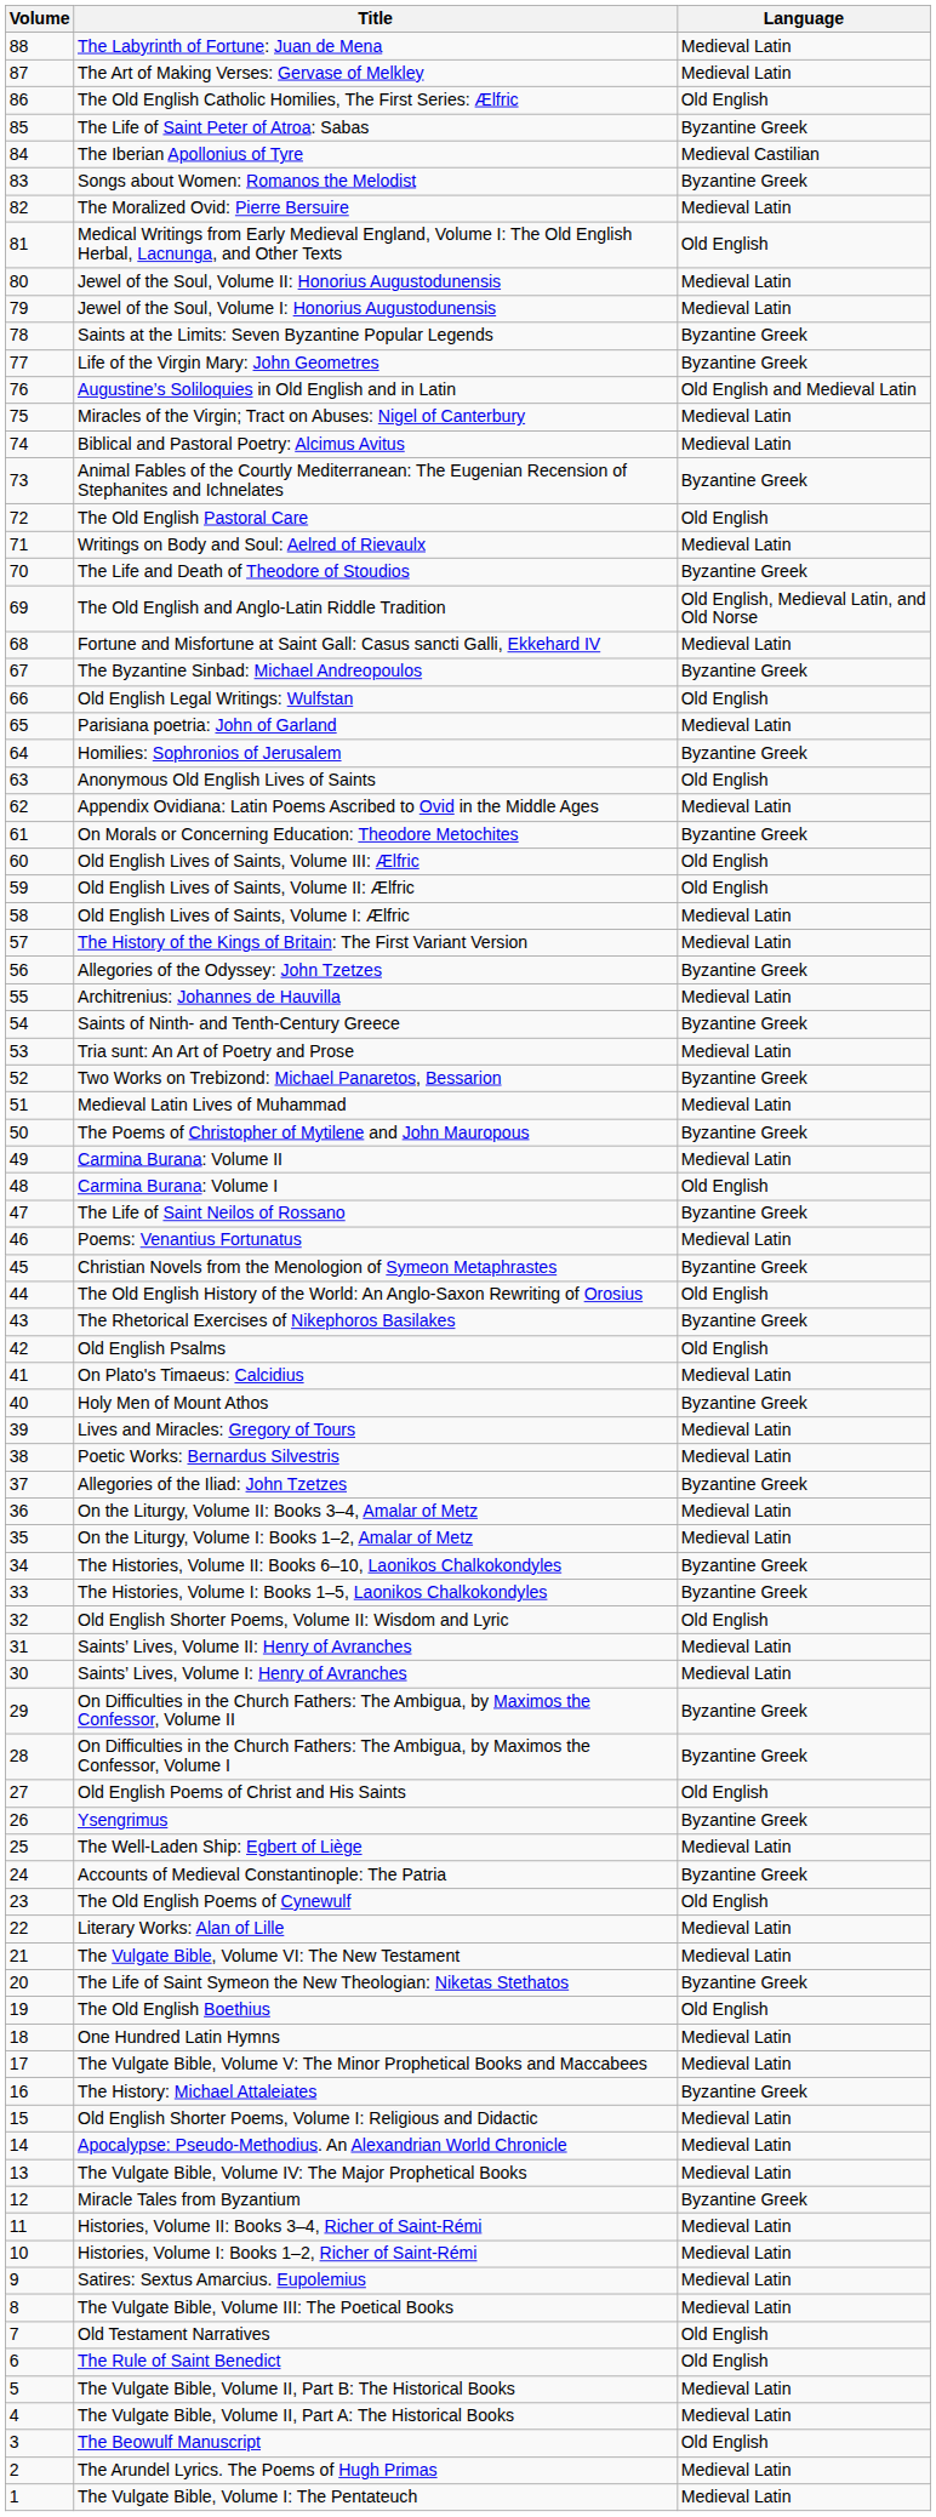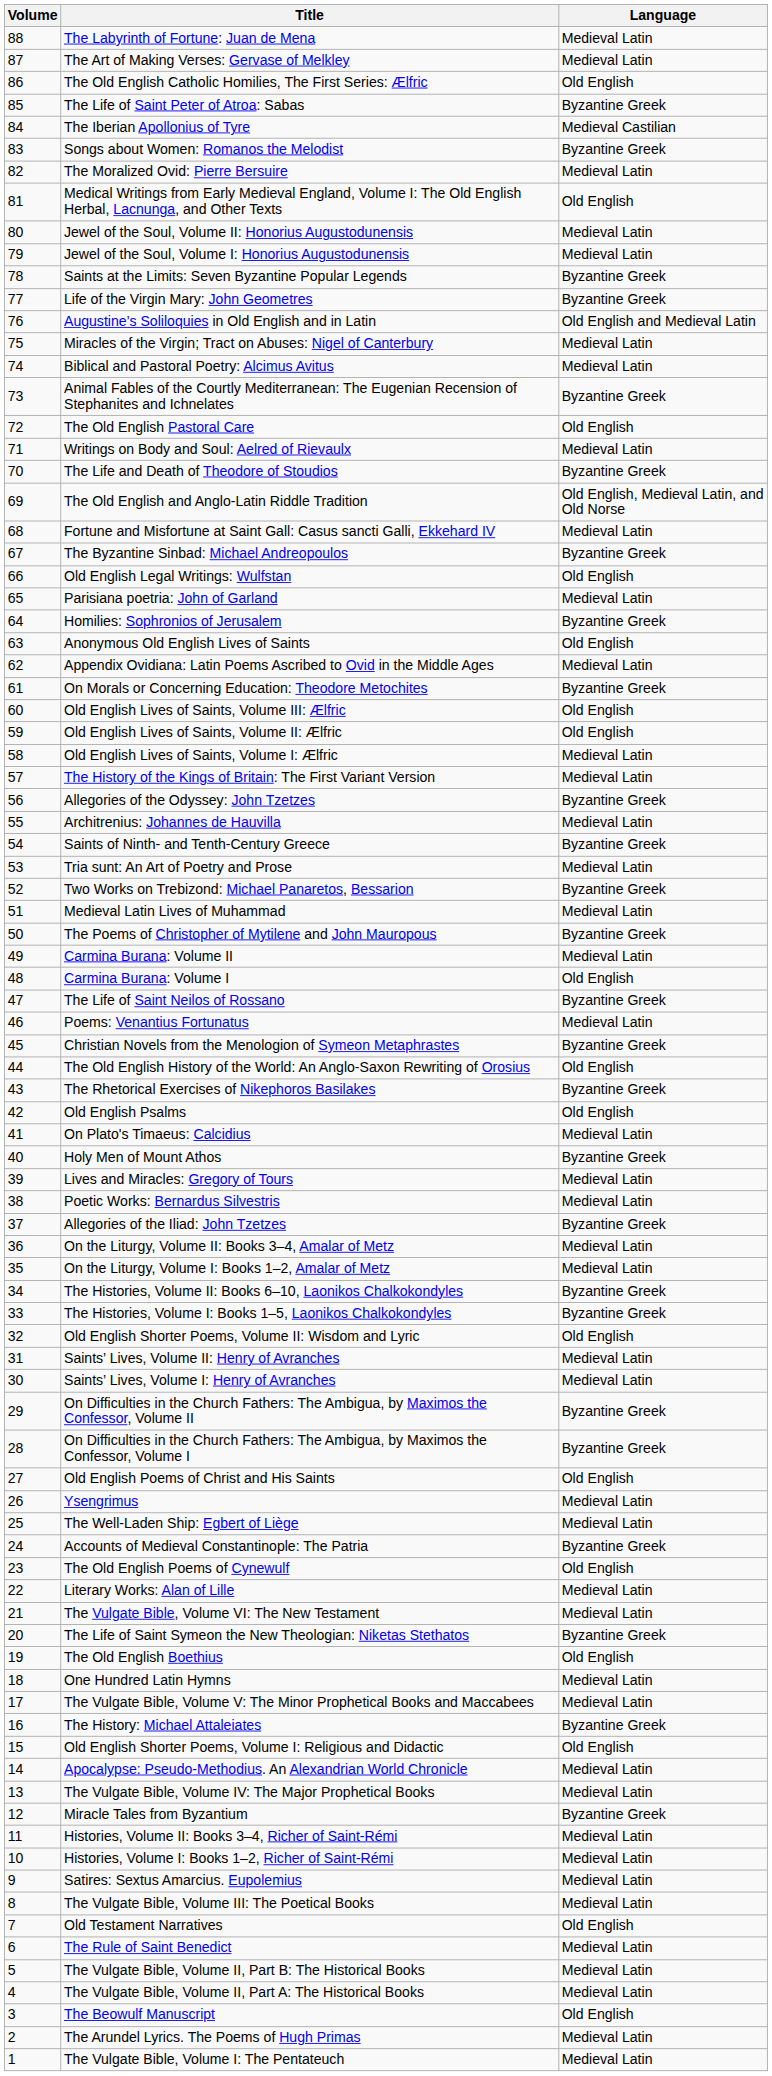 <table class="wikitable sortable">
 <tr>
 <th>Volume</th>
 <th>Title</th>
 <th>Language</th>
 </tr>
 <tr>
 <td>88</td>
 <td><a href='#'>The Labyrinth of Fortune</a>: <a href='#'>Juan de Mena</a></td>
 <td>Medieval Latin</td>
 </tr>
 <tr>
 <td>87</td>
 <td>The Art of Making Verses: <a href='#'>Gervase of Melkley</a></td>
 <td>Medieval Latin</td>
 </tr>
 <tr>
 <td>86</td>
 <td>The Old English Catholic Homilies, The First Series: <a href='#'>Ælfric</a></td>
 <td>Old English</td>
 </tr>
 <tr>
 <td>85</td>
 <td>The Life of <a href='#'>Saint Peter of Atroa</a>: Sabas</td>
 <td>Byzantine Greek</td>
 </tr>
 <tr>
 <td>84</td>
 <td>The Iberian <a href='#'>Apollonius of Tyre</a></td>
 <td>Medieval Castilian</td>
 </tr>
 <tr>
 <td>83</td>
 <td>Songs about Women: <a href='#'>Romanos the Melodist</a></td>
 <td>Byzantine Greek</td>
 </tr>
 <tr>
 <td>82</td>
 <td>The Moralized Ovid: <a href='#'>Pierre Bersuire</a></td>
 <td>Medieval Latin</td>
 </tr>
 <tr>
 <td>81</td>
 <td>Medical Writings from Early Medieval England, Volume I: The Old English Herbal, <a href='#'>Lacnunga</a>, and Other Texts</td>
 <td>Old English</td>
 </tr>
 <tr>
 <td>80</td>
 <td>Jewel of the Soul, Volume II: <a href='#'>Honorius Augustodunensis</a></td>
 <td>Medieval Latin</td>
 </tr>
 <tr>
 <td>79</td>
 <td>Jewel of the Soul, Volume I: <a href='#'>Honorius Augustodunensis</a></td>
 <td>Medieval Latin</td>
 </tr>
 <tr>
 <td>78</td>
 <td>Saints at the Limits: Seven Byzantine Popular Legends</td>
 <td>Byzantine Greek</td>
 </tr>
 <tr>
 <td>77</td>
 <td>Life of the Virgin Mary: <a href='#'>John Geometres</a></td>
 <td>Byzantine Greek</td>
 </tr>
 <tr>
 <td>76</td>
 <td><a href='#'>Augustine’s Soliloquies</a> in Old English and in Latin</td>
 <td>Old English and Medieval Latin</td>
 </tr>
 <tr>
 <td>75</td>
 <td>Miracles of the Virgin; Tract on Abuses: <a href='#'>Nigel of Canterbury</a></td>
 <td>Medieval Latin</td>
 </tr>
 <tr>
 <td>74</td>
 <td>Biblical and Pastoral Poetry: <a href='#'>Alcimus Avitus</a></td>
 <td>Medieval Latin</td>
 </tr>
 <tr>
 <td>73</td>
 <td>Animal Fables of the Courtly Mediterranean: The Eugenian Recension of Stephanites and Ichnelates</td>
 <td>Byzantine Greek</td>
 </tr>
 <tr>
 <td>72</td>
 <td>The Old English <a href='#'>Pastoral Care</a></td>
 <td>Old English</td>
 </tr>
 <tr>
 <td>71</td>
 <td>Writings on Body and Soul: <a href='#'>Aelred of Rievaulx</a></td>
 <td>Medieval Latin</td>
 </tr>
 <tr>
 <td>70</td>
 <td>The Life and Death of <a href='#'>Theodore of Stoudios</a></td>
 <td>Byzantine Greek</td>
 </tr>
 <tr>
 <td>69</td>
 <td>The Old English and Anglo-Latin Riddle Tradition</td>
 <td>Old English, Medieval Latin, and Old Norse</td>
 </tr>
 <tr>
 <td>68</td>
 <td>Fortune and Misfortune at Saint Gall: Casus sancti Galli, <a href='#'>Ekkehard IV</a></td>
 <td>Medieval Latin</td>
 </tr>
 <tr>
 <td>67</td>
 <td>The Byzantine Sinbad: <a href='#'>Michael Andreopoulos</a></td>
 <td>Byzantine Greek</td>
 </tr>
 <tr>
 <td>66</td>
 <td>Old English Legal Writings: <a href='#'>Wulfstan</a></td>
 <td>Old English</td>
 </tr>
 <tr>
 <td>65</td>
 <td>Parisiana poetria: <a href='#'>John of Garland</a></td>
 <td>Medieval Latin</td>
 </tr>
 <tr>
 <td>64</td>
 <td>Homilies: <a href='#'>Sophronios of Jerusalem</a></td>
 <td>Byzantine Greek</td>
 </tr>
 <tr>
 <td>63</td>
 <td>Anonymous Old English Lives of Saints</td>
 <td>Old English</td>
 </tr>
 <tr>
 <td>62</td>
 <td>Appendix Ovidiana: Latin Poems Ascribed to <a href='#'>Ovid</a> in the Middle Ages</td>
 <td>Medieval Latin</td>
 </tr>
 <tr>
 <td>61</td>
 <td>On Morals or Concerning Education: <a href='#'>Theodore Metochites</a></td>
 <td>Byzantine Greek</td>
 </tr>
 <tr>
 <td>60</td>
 <td>Old English Lives of Saints, Volume III: <a href='#'>Ælfric</a></td>
 <td>Old English</td>
 </tr>
 <tr>
 <td>59</td>
 <td>Old English Lives of Saints, Volume II: Ælfric</td>
 <td>Old English</td>
 </tr>
 <tr>
 <td>58</td>
 <td>Old English Lives of Saints, Volume I: Ælfric</td>
 <td>Medieval Latin</td>
 </tr>
 <tr>
 <td>57</td>
 <td><a href='#'>The History of the Kings of Britain</a>: The First Variant Version</td>
 <td>Medieval Latin</td>
 </tr>
 <tr>
 <td>56</td>
 <td>Allegories of the Odyssey: <a href='#'>John Tzetzes</a></td>
 <td>Byzantine Greek</td>
 </tr>
 <tr>
 <td>55</td>
 <td>Architrenius: <a href='#'>Johannes de Hauvilla</a></td>
 <td>Medieval Latin</td>
 </tr>
 <tr>
 <td>54</td>
 <td>Saints of Ninth- and Tenth-Century Greece</td>
 <td>Byzantine Greek</td>
 </tr>
 <tr>
 <td>53</td>
 <td>Tria sunt: An Art of Poetry and Prose</td>
 <td>Medieval Latin</td>
 </tr>
 <tr>
 <td>52</td>
 <td>Two Works on Trebizond: <a href='#'>Michael Panaretos</a>, <a href='#'>Bessarion</a></td>
 <td>Byzantine Greek</td>
 </tr>
 <tr>
 <td>51</td>
 <td>Medieval Latin Lives of Muhammad</td>
 <td>Medieval Latin</td>
 </tr>
 <tr>
 <td>50</td>
 <td>The Poems of <a href='#'>Christopher of Mytilene</a> and <a href='#'>John Mauropous</a></td>
 <td>Byzantine Greek</td>
 </tr>
 <tr>
 <td>49</td>
 <td><a href='#'>Carmina Burana</a>: Volume II</td>
 <td>Medieval Latin</td>
 </tr>
 <tr>
 <td>48</td>
 <td><a href='#'>Carmina Burana</a>: Volume I</td>
 <td>Old English</td>
 </tr>
 <tr>
 <td>47</td>
 <td>The Life of <a href='#'>Saint Neilos of Rossano</a></td>
 <td>Byzantine Greek</td>
 </tr>
 <tr>
 <td>46</td>
 <td>Poems: <a href='#'>Venantius Fortunatus</a></td>
 <td>Medieval Latin</td>
 </tr>
 <tr>
 <td>45</td>
 <td>Christian Novels from the Menologion of <a href='#'>Symeon Metaphrastes</a></td>
 <td>Byzantine Greek</td>
 </tr>
 <tr>
 <td>44</td>
 <td>The Old English History of the World: An Anglo-Saxon Rewriting of <a href='#'>Orosius</a></td>
 <td>Old English</td>
 </tr>
 <tr>
 <td>43</td>
 <td>The Rhetorical Exercises of <a href='#'>Nikephoros Basilakes</a></td>
 <td>Byzantine Greek</td>
 </tr>
 <tr>
 <td>42</td>
 <td>Old English Psalms</td>
 <td>Old English</td>
 </tr>
 <tr>
 <td>41</td>
 <td>On Plato's Timaeus: <a href='#'>Calcidius</a></td>
 <td>Medieval Latin</td>
 </tr>
 <tr>
 <td>40</td>
 <td>Holy Men of Mount Athos</td>
 <td>Byzantine Greek</td>
 </tr>
 <tr>
 <td>39</td>
 <td>Lives and Miracles: <a href='#'>Gregory of Tours</a></td>
 <td>Medieval Latin</td>
 </tr>
 <tr>
 <td>38</td>
 <td>Poetic Works: <a href='#'>Bernardus Silvestris</a></td>
 <td>Medieval Latin</td>
 </tr>
 <tr>
 <td>37</td>
 <td>Allegories of the Iliad: <a href='#'>John Tzetzes</a></td>
 <td>Byzantine Greek</td>
 </tr>
 <tr>
 <td>36</td>
 <td>On the Liturgy, Volume II: Books 3–4, <a href='#'>Amalar of Metz</a></td>
 <td>Medieval Latin</td>
 </tr>
 <tr>
 <td>35</td>
 <td>On the Liturgy, Volume I: Books 1–2, <a href='#'>Amalar of Metz</a></td>
 <td>Medieval Latin</td>
 </tr>
 <tr>
 <td>34</td>
 <td>The Histories, Volume II: Books 6–10, <a href='#'>Laonikos Chalkokondyles</a></td>
 <td>Byzantine Greek</td>
 </tr>
 <tr>
 <td>33</td>
 <td>The Histories, Volume I: Books 1–5, <a href='#'>Laonikos Chalkokondyles</a></td>
 <td>Byzantine Greek</td>
 </tr>
 <tr>
 <td>32</td>
 <td>Old English Shorter Poems, Volume II: Wisdom and Lyric</td>
 <td>Old English</td>
 </tr>
 <tr>
 <td>31</td>
 <td>Saints’ Lives, Volume II: <a href='#'>Henry of Avranches</a></td>
 <td>Medieval Latin</td>
 </tr>
 <tr>
 <td>30</td>
 <td>Saints’ Lives, Volume I: <a href='#'>Henry of Avranches</a></td>
 <td>Medieval Latin</td>
 </tr>
 <tr>
 <td>29</td>
 <td>On Difficulties in the Church Fathers: The Ambigua, by <a href='#'>Maximos the Confessor</a>, Volume II</td>
 <td>Byzantine Greek</td>
 </tr>
 <tr>
 <td>28</td>
 <td>On Difficulties in the Church Fathers: The Ambigua, by Maximos the Confessor, Volume I</td>
 <td>Byzantine Greek</td>
 </tr>
 <tr>
 <td>27</td>
 <td>Old English Poems of Christ and His Saints</td>
 <td>Old English</td>
 </tr>
 <tr>
 <td>26</td>
 <td><a href='#'>Ysengrimus</a></td>
-<td>Byzantine Greek</td>
+<td>Medieval Latin</td>
 </tr>
 <tr>
 <td>25</td>
 <td>The Well-Laden Ship: <a href='#'>Egbert of Liège</a></td>
 <td>Medieval Latin</td>
 </tr>
 <tr>
 <td>24</td>
 <td>Accounts of Medieval Constantinople: The Patria</td>
 <td>Byzantine Greek</td>
 </tr>
 <tr>
 <td>23</td>
 <td>The Old English Poems of <a href='#'>Cynewulf</a></td>
 <td>Old English</td>
 </tr>
 <tr>
 <td>22</td>
 <td>Literary Works: <a href='#'>Alan of Lille</a></td>
 <td>Medieval Latin</td>
 </tr>
 <tr>
 <td>21</td>
 <td>The <a href='#'>Vulgate Bible</a>, Volume VI: The New Testament</td>
 <td>Medieval Latin</td>
 </tr>
 <tr>
 <td>20</td>
 <td>The Life of Saint Symeon the New Theologian: <a href='#'>Niketas Stethatos</a></td>
 <td>Byzantine Greek</td>
 </tr>
 <tr>
 <td>19</td>
 <td>The Old English <a href='#'>Boethius</a></td>
 <td>Old English</td>
 </tr>
 <tr>
 <td>18</td>
 <td>One Hundred Latin Hymns</td>
 <td>Medieval Latin</td>
 </tr>
 <tr>
 <td>17</td>
 <td>The Vulgate Bible, Volume V: The Minor Prophetical Books and Maccabees</td>
 <td>Medieval Latin</td>
 </tr>
 <tr>
 <td>16</td>
 <td>The History: <a href='#'>Michael Attaleiates</a></td>
 <td>Byzantine Greek</td>
 </tr>
 <tr>
 <td>15</td>
 <td>Old English Shorter Poems, Volume I: Religious and Didactic</td>
-<td>Medieval Latin</td>
+<td>Old English</td>
 </tr>
 <tr>
 <td>14</td>
 <td><a href='#'>Apocalypse: Pseudo-Methodius</a>. An <a href='#'>Alexandrian World Chronicle</a></td>
 <td>Medieval Latin</td>
 </tr>
 <tr>
 <td>13</td>
 <td>The Vulgate Bible, Volume IV: The Major Prophetical Books</td>
 <td>Medieval Latin</td>
 </tr>
 <tr>
 <td>12</td>
 <td>Miracle Tales from Byzantium</td>
 <td>Byzantine Greek</td>
 </tr>
 <tr>
 <td>11</td>
 <td>Histories, Volume II: Books 3–4, <a href='#'>Richer of Saint-Rémi</a></td>
 <td>Medieval Latin</td>
 </tr>
 <tr>
 <td>10</td>
 <td>Histories, Volume I: Books 1–2, <a href='#'>Richer of Saint-Rémi</a></td>
 <td>Medieval Latin</td>
 </tr>
 <tr>
 <td>9</td>
 <td>Satires: Sextus Amarcius. <a href='#'>Eupolemius</a></td>
 <td>Medieval Latin</td>
 </tr>
 <tr>
 <td>8</td>
 <td>The Vulgate Bible, Volume III: The Poetical Books</td>
 <td>Medieval Latin</td>
 </tr>
 <tr>
 <td>7</td>
 <td>Old Testament Narratives</td>
 <td>Old English</td>
 </tr>
 <tr>
 <td>6</td>
 <td><a href='#'>The Rule of Saint Benedict</a></td>
-<td>Old English</td>
+<td>Medieval Latin</td>
 </tr>
 <tr>
 <td>5</td>
 <td>The Vulgate Bible, Volume II, Part B: The Historical Books</td>
 <td>Medieval Latin</td>
 </tr>
 <tr>
 <td>4</td>
 <td>The Vulgate Bible, Volume II, Part A: The Historical Books</td>
 <td>Medieval Latin</td>
 </tr>
 <tr>
 <td>3</td>
 <td><a href='#'>The Beowulf Manuscript</a></td>
 <td>Old English</td>
 </tr>
 <tr>
 <td>2</td>
 <td>The Arundel Lyrics. The Poems of <a href='#'>Hugh Primas</a></td>
 <td>Medieval Latin</td>
 </tr>
 <tr>
 <td>1</td>
 <td>The Vulgate Bible, Volume I: The Pentateuch</td>
 <td>Medieval Latin</td>
 </tr>
 </table>
